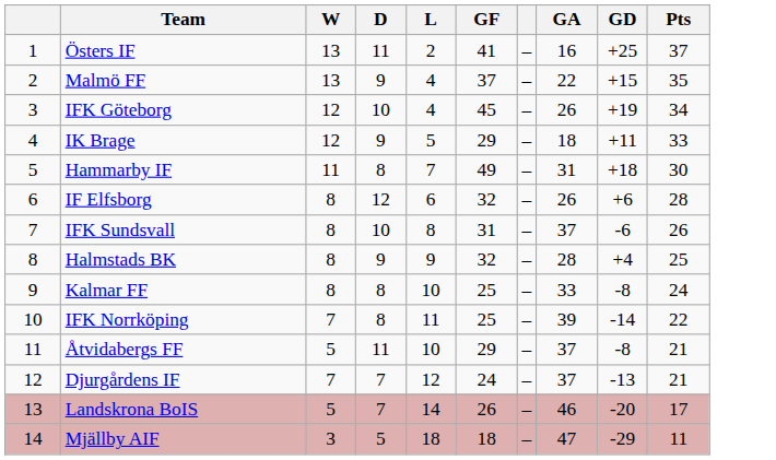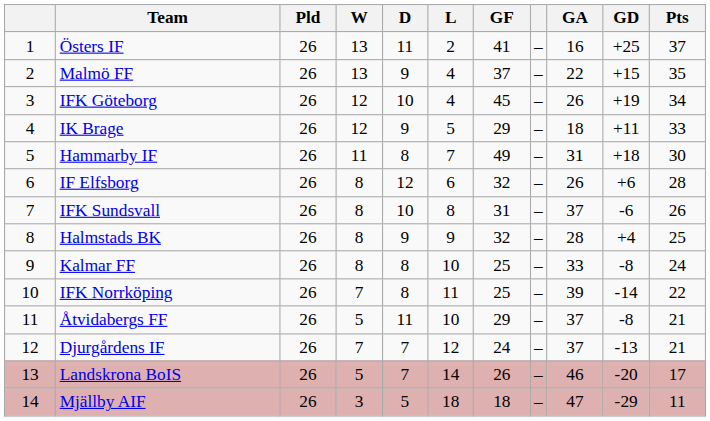 <table class="wikitable" style="text-align: center">
 <tr>
 <th style="width: 40px;"></th>
 <th style="width: 200px;">Team</th>
+<th style="width: 45px;">Pld</th>
 <th style="width: 35px;">W</th>
 <th style="width: 35px;">D</th>
 <th style="width: 35px;">L</th>
 <th style="width: 45px;">GF</th>
 <th></th>
 <th style="width: 45px;">GA</th>
 <th style="width: 35px;">GD</th>
 <th style="width: 45px;">Pts</th>
 </tr>
 <tr>
 <td>1</td>
 <td style="text-align: left;"><a href='#'>Östers IF</a></td>
+<td>26</td>
 <td>13</td>
 <td>11</td>
 <td>2</td>
 <td>41</td>
 <td>–</td>
 <td>16</td>
 <td>+25</td>
 <td>37</td>
 </tr>
 <tr>
 <td>2</td>
 <td style="text-align: left;"><a href='#'>Malmö FF</a></td>
+<td>26</td>
 <td>13</td>
 <td>9</td>
 <td>4</td>
 <td>37</td>
 <td>–</td>
 <td>22</td>
 <td>+15</td>
 <td>35</td>
 </tr>
 <tr>
 <td>3</td>
 <td style="text-align: left;"><a href='#'>IFK Göteborg</a></td>
+<td>26</td>
 <td>12</td>
 <td>10</td>
 <td>4</td>
 <td>45</td>
 <td>–</td>
 <td>26</td>
 <td>+19</td>
 <td>34</td>
 </tr>
 <tr>
 <td>4</td>
 <td style="text-align: left;"><a href='#'>IK Brage</a></td>
+<td>26</td>
 <td>12</td>
 <td>9</td>
 <td>5</td>
 <td>29</td>
 <td>–</td>
 <td>18</td>
 <td>+11</td>
 <td>33</td>
 </tr>
 <tr>
 <td>5</td>
 <td style="text-align: left;"><a href='#'>Hammarby IF</a></td>
+<td>26</td>
 <td>11</td>
 <td>8</td>
 <td>7</td>
 <td>49</td>
 <td>–</td>
 <td>31</td>
 <td>+18</td>
 <td>30</td>
 </tr>
 <tr>
 <td>6</td>
 <td style="text-align: left;"><a href='#'>IF Elfsborg</a></td>
+<td>26</td>
 <td>8</td>
 <td>12</td>
 <td>6</td>
 <td>32</td>
 <td>–</td>
 <td>26</td>
 <td>+6</td>
 <td>28</td>
 </tr>
 <tr>
 <td>7</td>
 <td style="text-align: left;"><a href='#'>IFK Sundsvall</a></td>
+<td>26</td>
 <td>8</td>
 <td>10</td>
 <td>8</td>
 <td>31</td>
 <td>–</td>
 <td>37</td>
 <td>-6</td>
 <td>26</td>
 </tr>
 <tr>
 <td>8</td>
 <td style="text-align: left;"><a href='#'>Halmstads BK</a></td>
+<td>26</td>
 <td>8</td>
 <td>9</td>
 <td>9</td>
 <td>32</td>
 <td>–</td>
 <td>28</td>
 <td>+4</td>
 <td>25</td>
 </tr>
 <tr>
 <td>9</td>
 <td style="text-align: left;"><a href='#'>Kalmar FF</a></td>
+<td>26</td>
 <td>8</td>
 <td>8</td>
 <td>10</td>
 <td>25</td>
 <td>–</td>
 <td>33</td>
 <td>-8</td>
 <td>24</td>
 </tr>
 <tr>
 <td>10</td>
 <td style="text-align: left;"><a href='#'>IFK Norrköping</a></td>
+<td>26</td>
 <td>7</td>
 <td>8</td>
 <td>11</td>
 <td>25</td>
 <td>–</td>
 <td>39</td>
 <td>-14</td>
 <td>22</td>
 </tr>
 <tr>
 <td>11</td>
 <td style="text-align: left;"><a href='#'>Åtvidabergs FF</a></td>
+<td>26</td>
 <td>5</td>
 <td>11</td>
 <td>10</td>
 <td>29</td>
 <td>–</td>
 <td>37</td>
 <td>-8</td>
 <td>21</td>
 </tr>
 <tr>
 <td>12</td>
 <td style="text-align: left;"><a href='#'>Djurgårdens IF</a></td>
+<td>26</td>
 <td>7</td>
 <td>7</td>
 <td>12</td>
 <td>24</td>
 <td>–</td>
 <td>37</td>
 <td>-13</td>
 <td>21</td>
 </tr>
 <tr style="background: #deb0b0">
 <td>13</td>
 <td style="text-align: left;"><a href='#'>Landskrona BoIS</a></td>
+<td>26</td>
 <td>5</td>
 <td>7</td>
 <td>14</td>
 <td>26</td>
 <td>–</td>
 <td>46</td>
 <td>-20</td>
 <td>17</td>
 </tr>
 <tr style="background: #deb0b0">
 <td>14</td>
 <td style="text-align: left;"><a href='#'>Mjällby AIF</a></td>
+<td>26</td>
 <td>3</td>
 <td>5</td>
 <td>18</td>
 <td>18</td>
 <td>–</td>
 <td>47</td>
 <td>-29</td>
 <td>11</td>
 </tr>
 </table>
